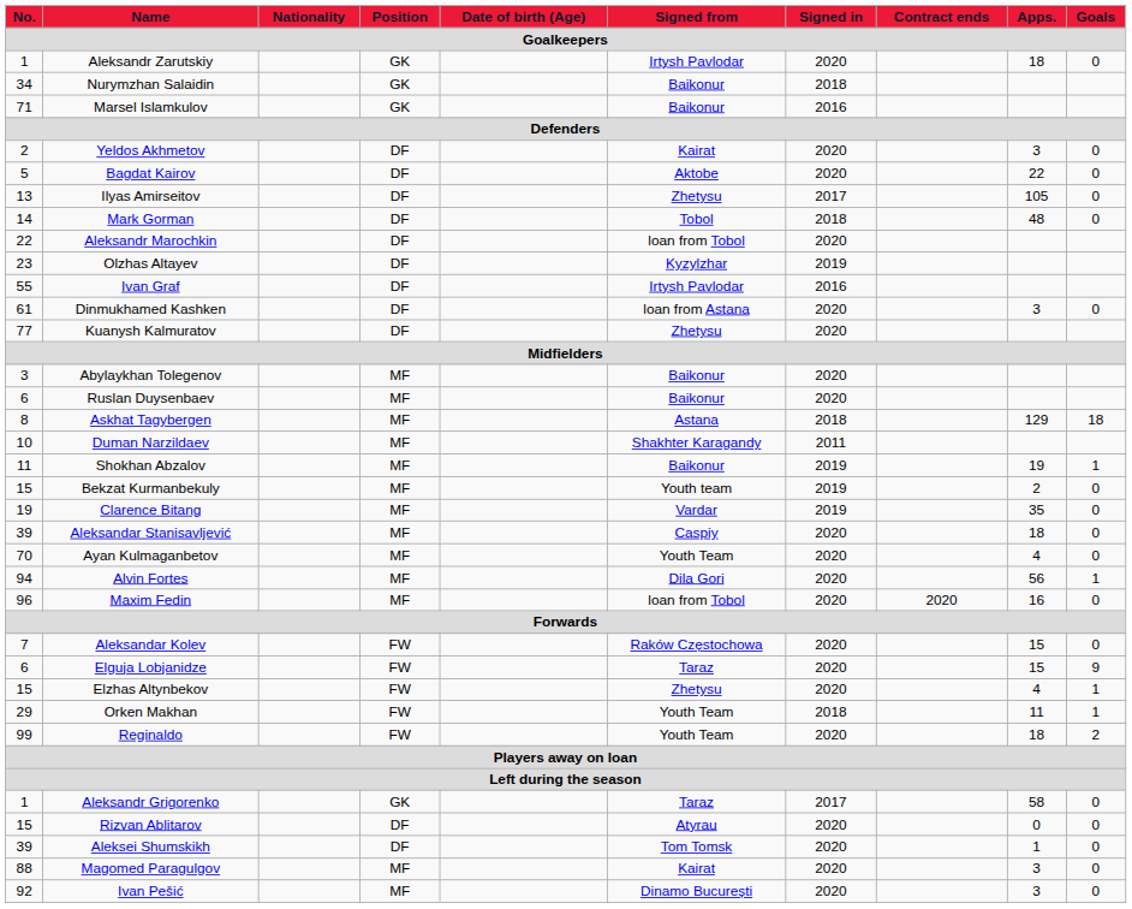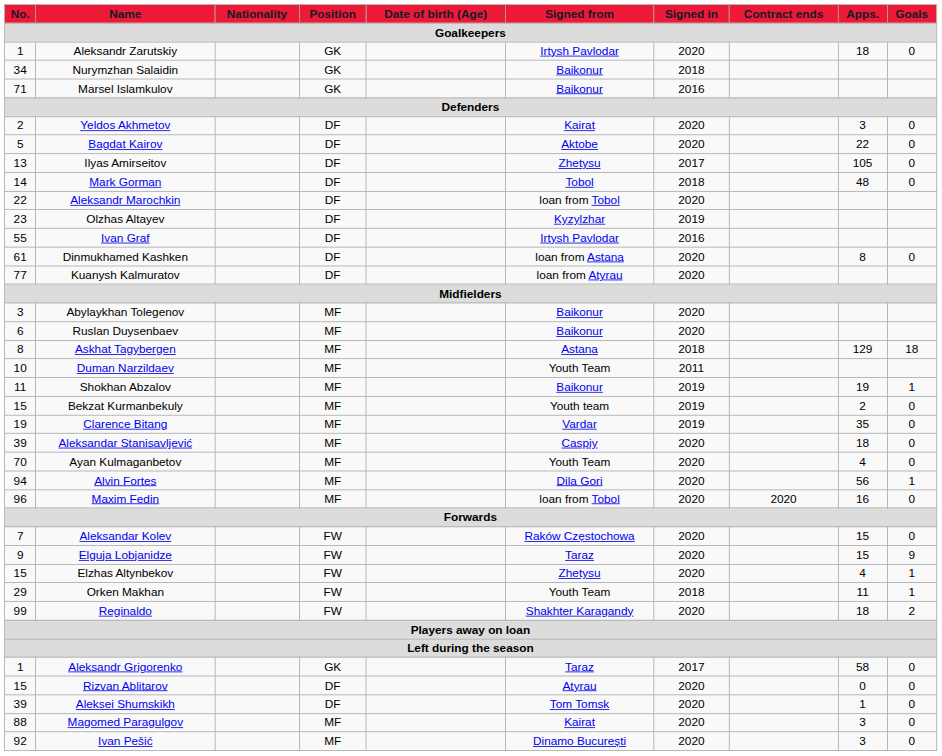 <table class="wikitable"  style="text-align:center; font-size:90%; width:90%;">
 <tr>
 <th style="background:#EC1937; color:#141929; text-align:center;">No.</th>
 <th style="background:#EC1937; color:#141929; text-align:center;">Name</th>
 <th style="background:#EC1937; color:#141929; text-align:center;">Nationality</th>
 <th style="background:#EC1937; color:#141929; text-align:center;">Position</th>
 <th style="background:#EC1937; color:#141929; text-align:center;">Date of birth (Age)</th>
 <th style="background:#EC1937; color:#141929; text-align:center;">Signed from</th>
 <th style="background:#EC1937; color:#141929; text-align:center;">Signed in</th>
 <th style="background:#EC1937; color:#141929; text-align:center;">Contract ends</th>
 <th style="background:#EC1937; color:#141929; text-align:center;">Apps.</th>
 <th style="background:#EC1937; color:#141929; text-align:center;">Goals</th>
 </tr>
 <tr>
 <th colspan="11"  style="background:#dcdcdc; text-align:center;">Goalkeepers</th>
 </tr>
 <tr>
 <td>1</td>
 <td>Aleksandr Zarutskiy</td>
 <td></td>
 <td>GK</td>
 <td></td>
 <td><a href='#'>Irtysh Pavlodar</a></td>
 <td>2020</td>
 <td></td>
 <td>18</td>
 <td>0</td>
 </tr>
 <tr>
 <td>34</td>
 <td>Nurymzhan Salaidin</td>
 <td></td>
 <td>GK</td>
 <td></td>
 <td><a href='#'>Baikonur</a></td>
 <td>2018</td>
 <td></td>
 <td></td>
 <td></td>
 </tr>
 <tr>
 <td>71</td>
 <td>Marsel Islamkulov</td>
 <td></td>
 <td>GK</td>
 <td></td>
 <td><a href='#'>Baikonur</a></td>
 <td>2016</td>
 <td></td>
 <td></td>
 <td></td>
 </tr>
 <tr>
 <th colspan="11"  style="background:#dcdcdc; text-align:center;">Defenders</th>
 </tr>
 <tr>
 <td>2</td>
 <td><a href='#'>Yeldos Akhmetov</a></td>
 <td></td>
 <td>DF</td>
 <td></td>
 <td><a href='#'>Kairat</a></td>
 <td>2020</td>
 <td></td>
 <td>3</td>
 <td>0</td>
 </tr>
 <tr>
 <td>5</td>
 <td><a href='#'>Bagdat Kairov</a></td>
 <td></td>
 <td>DF</td>
 <td></td>
 <td><a href='#'>Aktobe</a></td>
 <td>2020</td>
 <td></td>
 <td>22</td>
 <td>0</td>
 </tr>
 <tr>
 <td>13</td>
 <td>Ilyas Amirseitov</td>
 <td></td>
 <td>DF</td>
 <td></td>
 <td><a href='#'>Zhetysu</a></td>
 <td>2017</td>
 <td></td>
 <td>105</td>
 <td>0</td>
 </tr>
 <tr>
 <td>14</td>
 <td><a href='#'>Mark Gorman</a></td>
 <td></td>
 <td>DF</td>
 <td></td>
 <td><a href='#'>Tobol</a></td>
 <td>2018</td>
 <td></td>
 <td>48</td>
 <td>0</td>
 </tr>
 <tr>
 <td>22</td>
 <td><a href='#'>Aleksandr Marochkin</a></td>
 <td></td>
 <td>DF</td>
 <td></td>
 <td>loan from <a href='#'>Tobol</a></td>
 <td>2020</td>
 <td></td>
 <td></td>
 <td></td>
 </tr>
 <tr>
 <td>23</td>
 <td>Olzhas Altayev</td>
 <td></td>
 <td>DF</td>
 <td></td>
 <td><a href='#'>Kyzylzhar</a></td>
 <td>2019</td>
 <td></td>
 <td></td>
 <td></td>
 </tr>
 <tr>
 <td>55</td>
 <td><a href='#'>Ivan Graf</a></td>
 <td></td>
 <td>DF</td>
 <td></td>
 <td><a href='#'>Irtysh Pavlodar</a></td>
 <td>2016</td>
 <td></td>
 <td></td>
 <td></td>
 </tr>
 <tr>
 <td>61</td>
 <td>Dinmukhamed Kashken</td>
 <td></td>
 <td>DF</td>
 <td></td>
 <td>loan from <a href='#'>Astana</a></td>
 <td>2020</td>
 <td></td>
-<td>3</td>
+<td>8</td>
 <td>0</td>
 </tr>
 <tr>
 <td>77</td>
 <td>Kuanysh Kalmuratov</td>
 <td></td>
 <td>DF</td>
 <td></td>
-<td><a href='#'>Zhetysu</a></td>
+<td>loan from <a href='#'>Atyrau</a></td>
 <td>2020</td>
 <td></td>
 <td></td>
 <td></td>
 </tr>
 <tr>
 <th colspan="11"  style="background:#dcdcdc; text-align:center;">Midfielders</th>
 </tr>
 <tr>
 <td>3</td>
 <td>Abylaykhan Tolegenov</td>
 <td></td>
 <td>MF</td>
 <td></td>
 <td><a href='#'>Baikonur</a></td>
 <td>2020</td>
 <td></td>
 <td></td>
 <td></td>
 </tr>
 <tr>
 <td>6</td>
 <td>Ruslan Duysenbaev</td>
 <td></td>
 <td>MF</td>
 <td></td>
 <td><a href='#'>Baikonur</a></td>
 <td>2020</td>
 <td></td>
 <td></td>
 <td></td>
 </tr>
 <tr>
 <td>8</td>
 <td><a href='#'>Askhat Tagybergen</a></td>
 <td></td>
 <td>MF</td>
 <td></td>
 <td><a href='#'>Astana</a></td>
 <td>2018</td>
 <td></td>
 <td>129</td>
 <td>18</td>
 </tr>
 <tr>
 <td>10</td>
 <td><a href='#'>Duman Narzildaev</a></td>
 <td></td>
 <td>MF</td>
 <td></td>
-<td><a href='#'>Shakhter Karagandy</a></td>
+<td>Youth Team</td>
 <td>2011</td>
 <td></td>
 <td></td>
 <td></td>
 </tr>
 <tr>
 <td>11</td>
 <td>Shokhan Abzalov</td>
 <td></td>
 <td>MF</td>
 <td></td>
 <td><a href='#'>Baikonur</a></td>
 <td>2019</td>
 <td></td>
 <td>19</td>
 <td>1</td>
 </tr>
 <tr>
 <td>15</td>
 <td>Bekzat Kurmanbekuly</td>
 <td></td>
 <td>MF</td>
 <td></td>
 <td>Youth team</td>
 <td>2019</td>
 <td></td>
 <td>2</td>
 <td>0</td>
 </tr>
 <tr>
 <td>19</td>
 <td><a href='#'>Clarence Bitang</a></td>
 <td></td>
 <td>MF</td>
 <td></td>
 <td><a href='#'>Vardar</a></td>
 <td>2019</td>
 <td></td>
 <td>35</td>
 <td>0</td>
 </tr>
 <tr>
 <td>39</td>
 <td><a href='#'>Aleksandar Stanisavljević</a></td>
 <td></td>
 <td>MF</td>
 <td></td>
 <td><a href='#'>Caspiy</a></td>
 <td>2020</td>
 <td></td>
 <td>18</td>
 <td>0</td>
 </tr>
 <tr>
 <td>70</td>
 <td>Ayan Kulmaganbetov</td>
 <td></td>
 <td>MF</td>
 <td></td>
 <td>Youth Team</td>
 <td>2020</td>
 <td></td>
 <td>4</td>
 <td>0</td>
 </tr>
 <tr>
 <td>94</td>
 <td><a href='#'>Alvin Fortes</a></td>
 <td></td>
 <td>MF</td>
 <td></td>
 <td><a href='#'>Dila Gori</a></td>
 <td>2020</td>
 <td></td>
 <td>56</td>
 <td>1</td>
 </tr>
 <tr>
 <td>96</td>
 <td><a href='#'>Maxim Fedin</a></td>
 <td></td>
 <td>MF</td>
 <td></td>
 <td>loan from <a href='#'>Tobol</a></td>
 <td>2020</td>
 <td>2020</td>
 <td>16</td>
 <td>0</td>
 </tr>
 <tr>
 <th colspan="11"  style="background:#dcdcdc; text-align:center;">Forwards</th>
 </tr>
 <tr>
 <td>7</td>
 <td><a href='#'>Aleksandar Kolev</a></td>
 <td></td>
 <td>FW</td>
 <td></td>
 <td><a href='#'>Raków Częstochowa</a></td>
 <td>2020</td>
 <td></td>
 <td>15</td>
 <td>0</td>
 </tr>
 <tr>
-<td>6</td>
+<td>9</td>
 <td><a href='#'>Elguja Lobjanidze</a></td>
 <td></td>
 <td>FW</td>
 <td></td>
 <td><a href='#'>Taraz</a></td>
 <td>2020</td>
 <td></td>
 <td>15</td>
 <td>9</td>
 </tr>
 <tr>
 <td>15</td>
 <td>Elzhas Altynbekov</td>
 <td></td>
 <td>FW</td>
 <td></td>
 <td><a href='#'>Zhetysu</a></td>
 <td>2020</td>
 <td></td>
 <td>4</td>
 <td>1</td>
 </tr>
 <tr>
 <td>29</td>
 <td>Orken Makhan</td>
 <td></td>
 <td>FW</td>
 <td></td>
 <td>Youth Team</td>
 <td>2018</td>
 <td></td>
 <td>11</td>
 <td>1</td>
 </tr>
 <tr>
 <td>99</td>
 <td><a href='#'>Reginaldo</a></td>
 <td></td>
 <td>FW</td>
 <td></td>
-<td>Youth Team</td>
+<td><a href='#'>Shakhter Karagandy</a></td>
 <td>2020</td>
 <td></td>
 <td>18</td>
 <td>2</td>
 </tr>
 <tr>
 <th colspan="11"  style="background:#dcdcdc; text-align:center;">Players away on loan</th>
 </tr>
 <tr>
 <th colspan="11"  style="background:#dcdcdc; text-align:center;">Left during the season</th>
 </tr>
 <tr>
 <td>1</td>
 <td><a href='#'>Aleksandr Grigorenko</a></td>
 <td></td>
 <td>GK</td>
 <td></td>
 <td><a href='#'>Taraz</a></td>
 <td>2017</td>
 <td></td>
 <td>58</td>
 <td>0</td>
 </tr>
 <tr>
 <td>15</td>
 <td><a href='#'>Rizvan Ablitarov</a></td>
 <td></td>
 <td>DF</td>
 <td></td>
 <td><a href='#'>Atyrau</a></td>
 <td>2020</td>
 <td></td>
 <td>0</td>
 <td>0</td>
 </tr>
 <tr>
 <td>39</td>
 <td><a href='#'>Aleksei Shumskikh</a></td>
 <td></td>
 <td>DF</td>
 <td></td>
 <td><a href='#'>Tom Tomsk</a></td>
 <td>2020</td>
 <td></td>
 <td>1</td>
 <td>0</td>
 </tr>
 <tr>
 <td>88</td>
 <td><a href='#'>Magomed Paragulgov</a></td>
 <td></td>
 <td>MF</td>
 <td></td>
 <td><a href='#'>Kairat</a></td>
 <td>2020</td>
 <td></td>
 <td>3</td>
 <td>0</td>
 </tr>
 <tr>
 <td>92</td>
 <td><a href='#'>Ivan Pešić</a></td>
 <td></td>
 <td>MF</td>
 <td></td>
 <td><a href='#'>Dinamo București</a></td>
 <td>2020</td>
 <td></td>
 <td>3</td>
 <td>0</td>
 </tr>
 </table>
